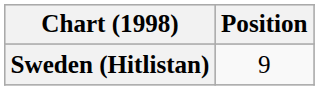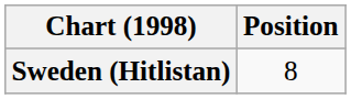 <table class="wikitable plainrowheaders" style="text-align:center">
 <tr>
 <th>Chart (1998)</th>
 <th>Position</th>
 </tr>
 <tr>
 <th scope="row">Sweden (Hitlistan)</th>
-<td>9</td>
+<td>8</td>
 </tr>
 </table>
